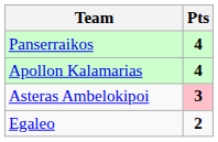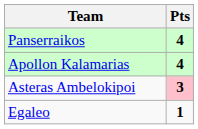 <table class="wikitable" style="text-align: center;">
 <tr>
 <th width=165>Team</th>
 <th width=20>Pts</th>
 </tr>
 <tr bgcolor="#ccffcc">
 <td align=left><a href='#'>Panserraikos</a></td>
 <td><strong>4</strong></td>
 </tr>
 <tr bgcolor="#ccffcc">
 <td align=left><a href='#'>Apollon Kalamarias</a></td>
 <td><strong>4</strong></td>
 </tr>
 <tr>
 <td align=left><a href='#'>Asteras Ambelokipoi</a></td>
 <td style="background: pink;"><strong>3</strong></td>
 </tr>
 <tr>
 <td align=left><a href='#'>Egaleo</a></td>
-<td><strong>2</strong></td>
+<td><strong>1</strong></td>
 </tr>
 </table>
